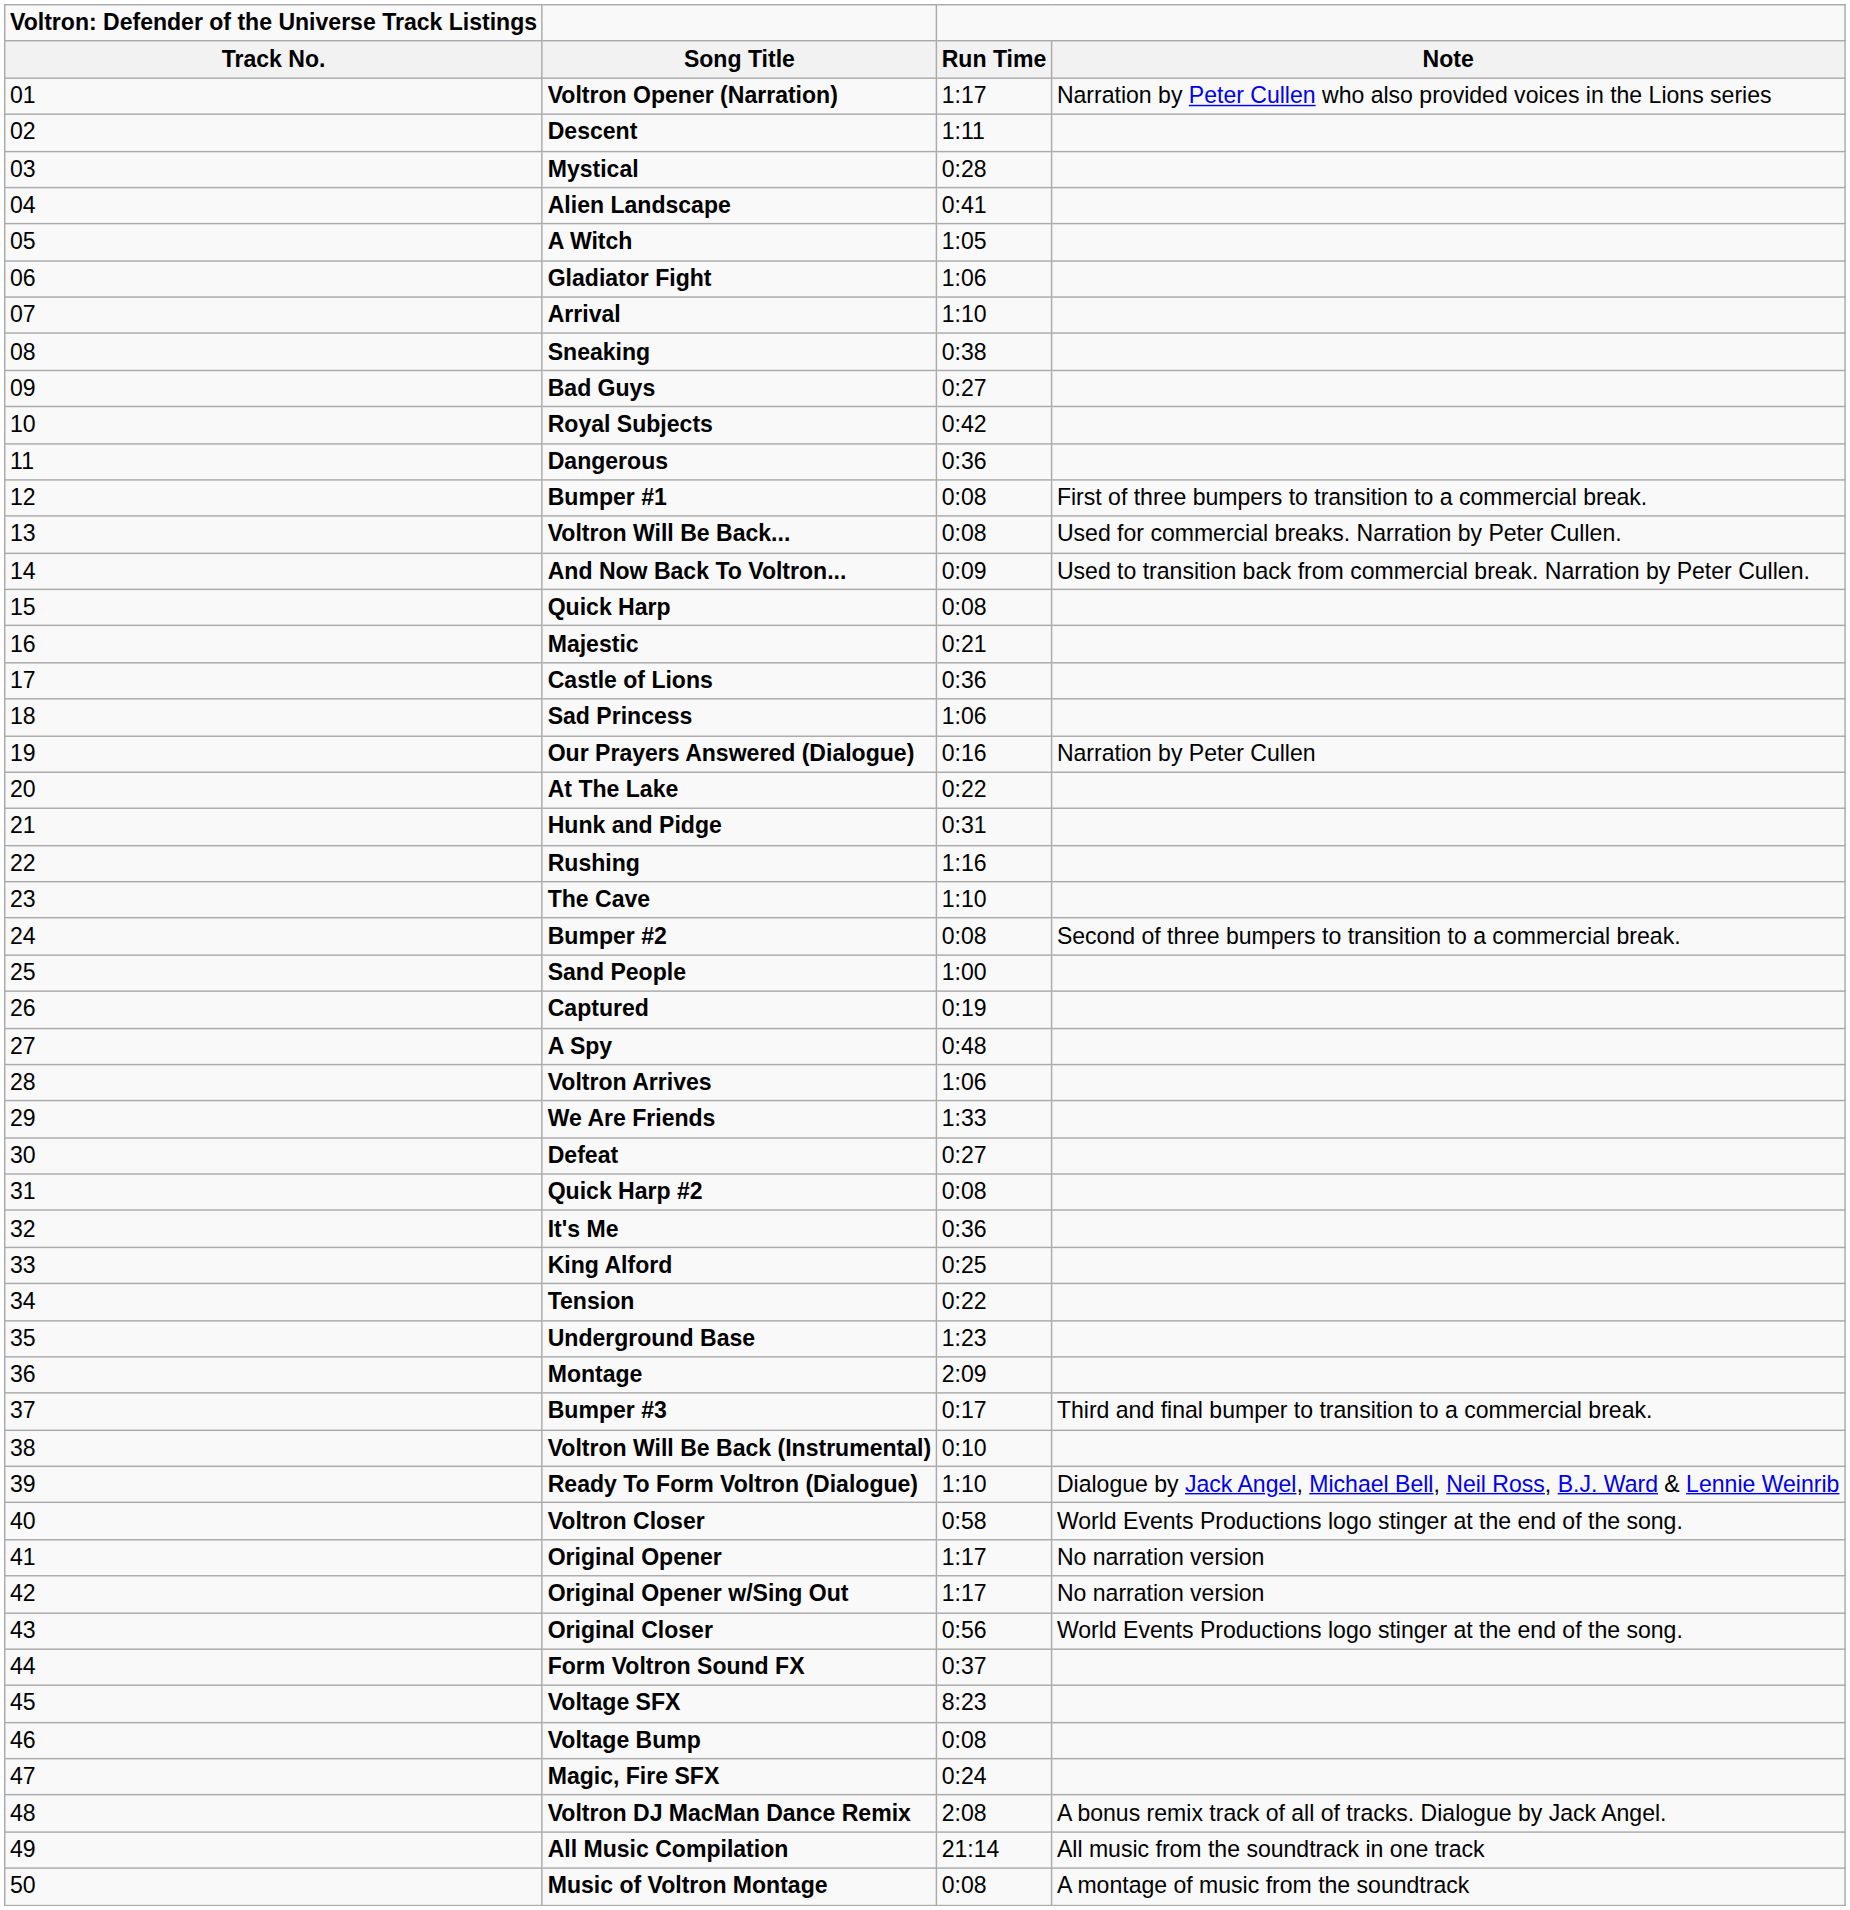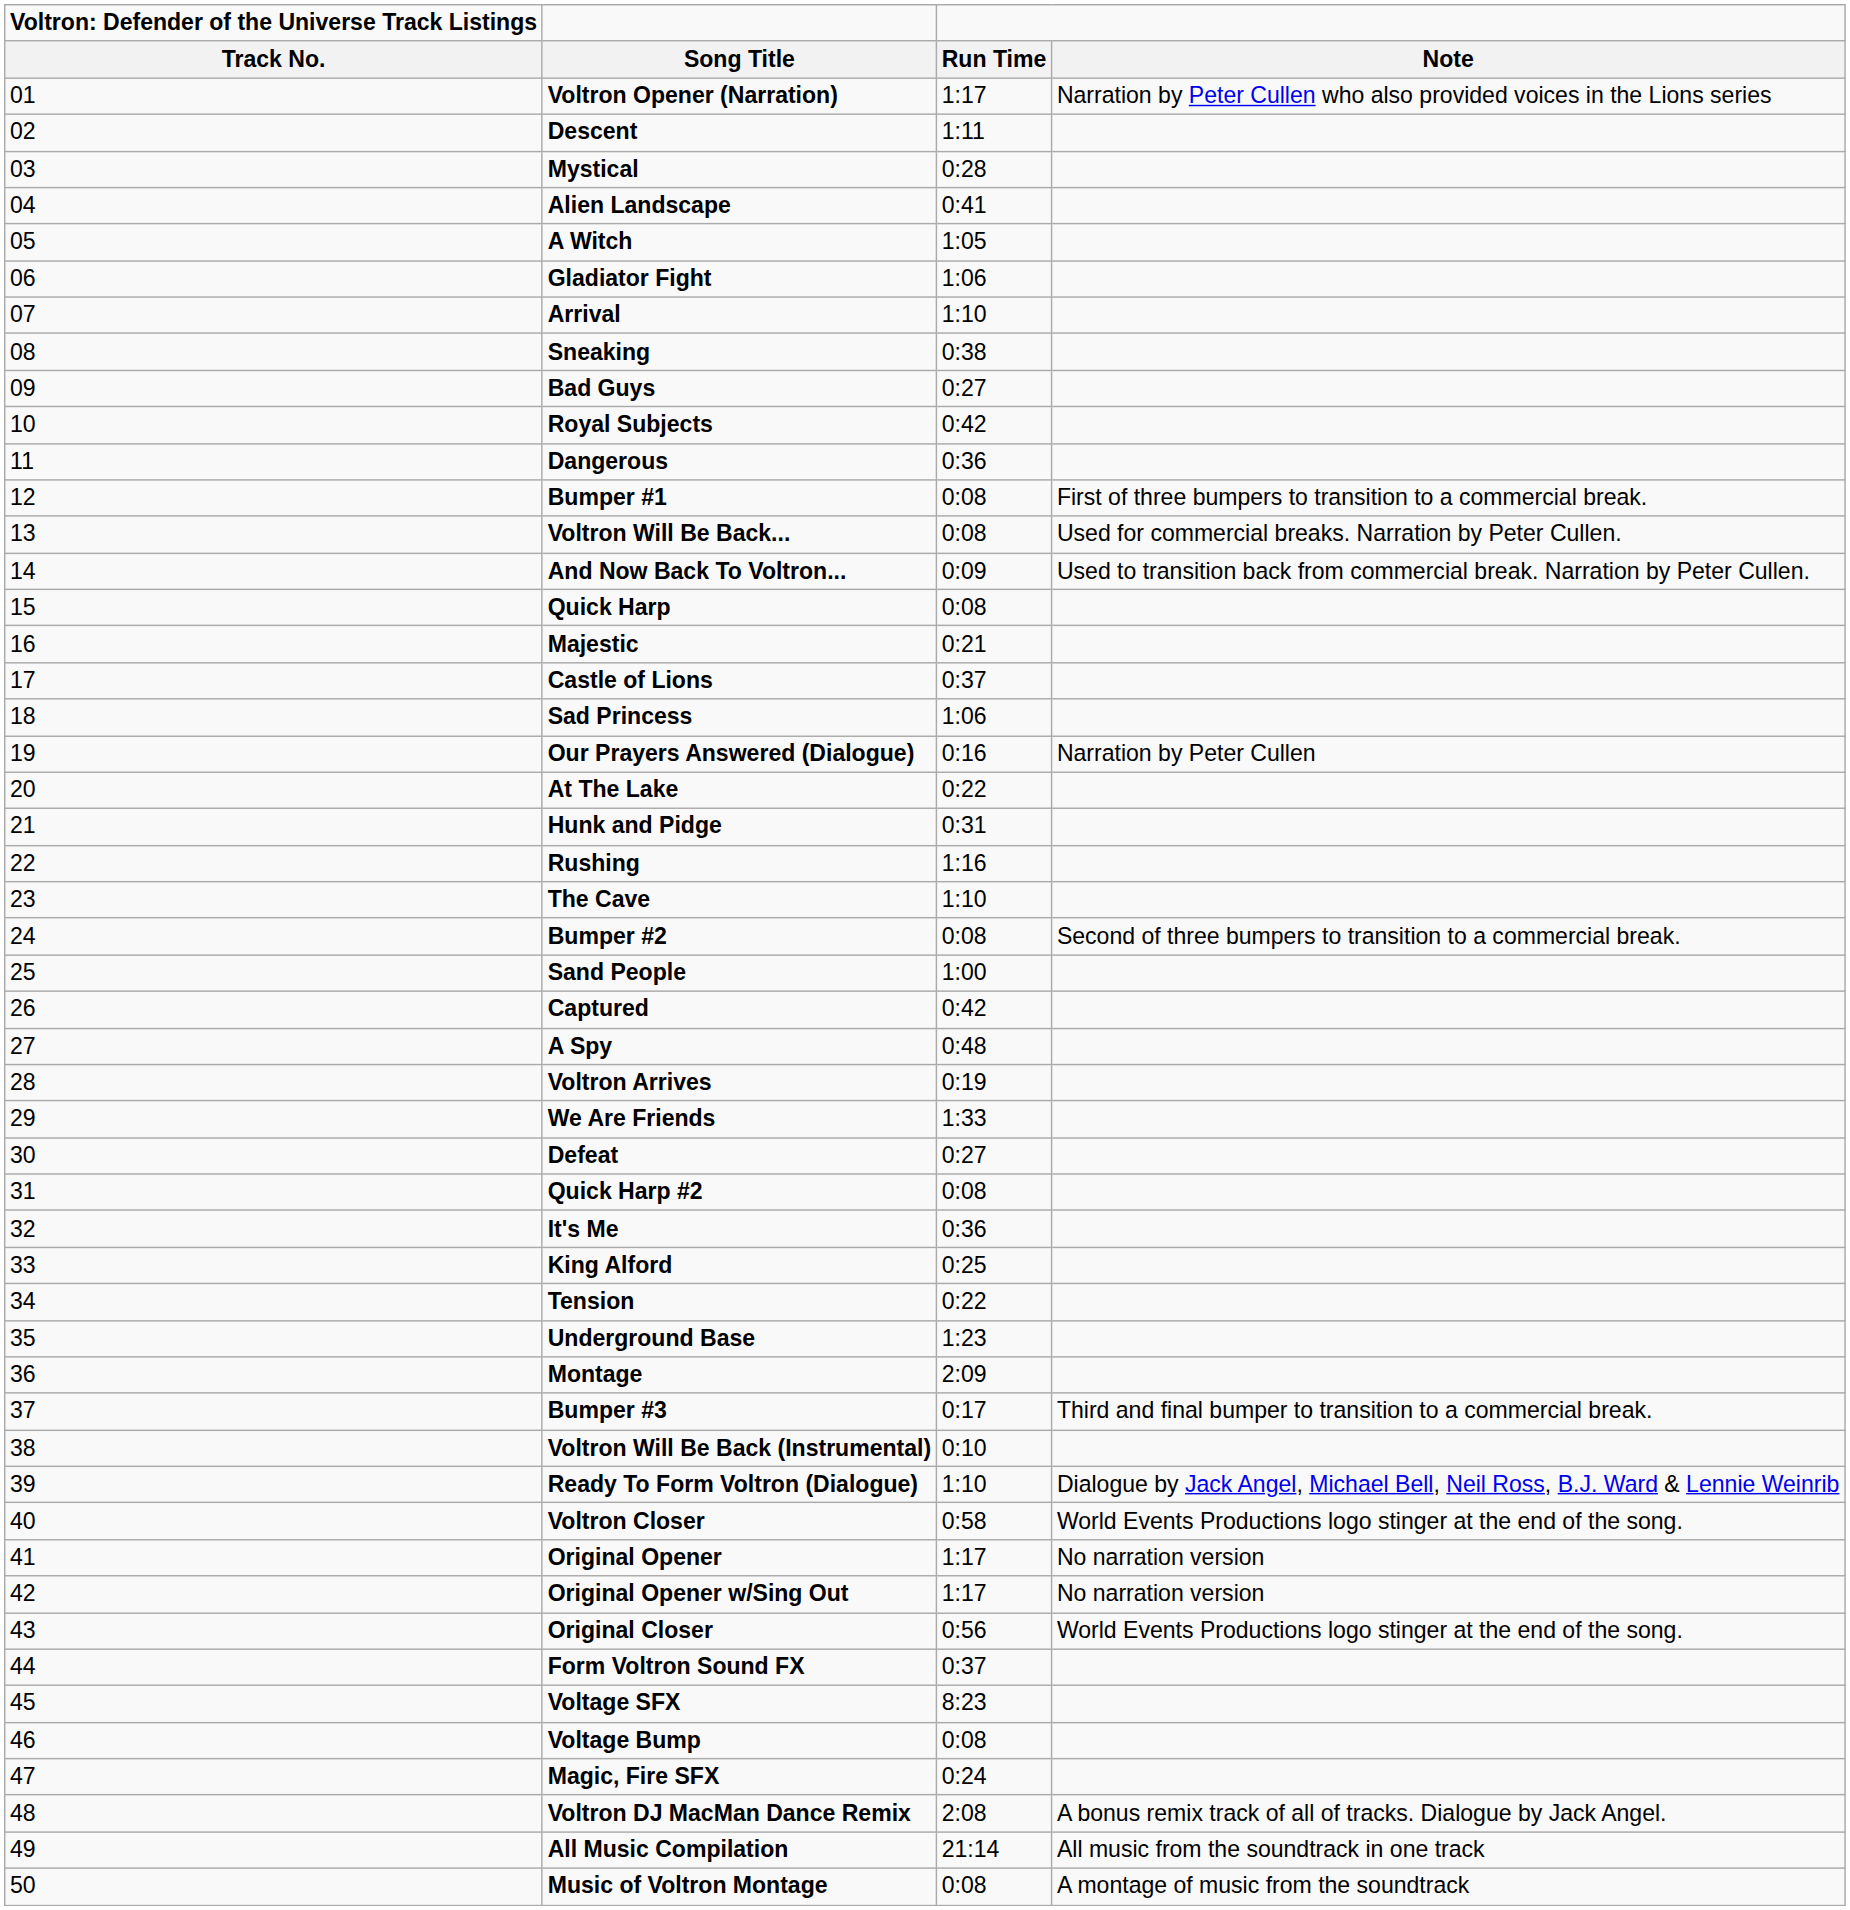 <table role="presentation" class="wikitable mw-collapsible mw-collapsed">
 <tr>
 <td><strong>Voltron: Defender of the Universe Track Listings</strong></td>
 <td border="2" cellpadding="4" cellspacing="0" style="margin: 1em 1em 1em 0; background: #f9f9f9; border: 1px #aaa solid; border-collapse: collapse"></td>
 </tr>
 <tr style="vertical-align: top; text-align: center;">
 <th>Track No.</th>
 <th>Song Title</th>
 <th>Run Time</th>
 <th>Note</th>
 </tr>
 <tr style="vertical-align: top; text-align: left;">
 <td>01</td>
 <td><strong>Voltron Opener (Narration)</strong></td>
 <td>1:17</td>
 <td>Narration by <a href='#'>Peter Cullen</a> who also provided voices in the Lions series</td>
 </tr>
 <tr>
 <td>02</td>
 <td><strong>Descent</strong></td>
 <td>1:11</td>
 <td></td>
 </tr>
 <tr>
 <td>03</td>
 <td><strong>Mystical</strong></td>
 <td>0:28</td>
 <td></td>
 </tr>
 <tr>
 <td>04</td>
 <td><strong>Alien Landscape</strong></td>
 <td>0:41</td>
 <td></td>
 </tr>
 <tr>
 <td>05</td>
 <td><strong>A Witch</strong></td>
 <td>1:05</td>
 <td></td>
 </tr>
 <tr>
 <td>06</td>
 <td><strong>Gladiator Fight</strong></td>
 <td>1:06</td>
 <td></td>
 </tr>
 <tr>
 <td>07</td>
 <td><strong>Arrival</strong></td>
 <td>1:10</td>
 <td></td>
 </tr>
 <tr>
 <td>08</td>
 <td><strong>Sneaking</strong></td>
 <td>0:38</td>
 <td></td>
 </tr>
 <tr>
 <td>09</td>
 <td><strong>Bad Guys</strong></td>
 <td>0:27</td>
 <td></td>
 </tr>
 <tr>
 <td>10</td>
 <td><strong>Royal Subjects</strong></td>
 <td>0:42</td>
 <td></td>
 </tr>
 <tr>
 <td>11</td>
 <td><strong>Dangerous</strong></td>
 <td>0:36</td>
 <td></td>
 </tr>
 <tr>
 <td>12</td>
 <td><strong>Bumper #1</strong></td>
 <td>0:08</td>
 <td>First of three bumpers to transition to a commercial break.</td>
 </tr>
 <tr>
 <td>13</td>
 <td><strong>Voltron Will Be Back...</strong></td>
 <td>0:08</td>
 <td>Used for commercial breaks. Narration by Peter Cullen.</td>
 </tr>
 <tr>
 <td>14</td>
 <td><strong>And Now Back To Voltron...</strong></td>
 <td>0:09</td>
 <td>Used to transition back from commercial break. Narration by Peter Cullen.</td>
 </tr>
 <tr>
 <td>15</td>
 <td><strong>Quick Harp</strong></td>
 <td>0:08</td>
 <td></td>
 </tr>
 <tr>
 <td>16</td>
 <td><strong>Majestic</strong></td>
 <td>0:21</td>
 <td></td>
 </tr>
 <tr>
 <td>17</td>
 <td><strong>Castle of Lions</strong></td>
-<td>0:36</td>
+<td>0:37</td>
 <td></td>
 </tr>
 <tr>
 <td>18</td>
 <td><strong>Sad Princess</strong></td>
 <td>1:06</td>
 <td></td>
 </tr>
 <tr>
 <td>19</td>
 <td><strong>Our Prayers Answered (Dialogue)</strong></td>
 <td>0:16</td>
 <td>Narration by Peter Cullen</td>
 </tr>
 <tr>
 <td>20</td>
 <td><strong>At The Lake</strong></td>
 <td>0:22</td>
 <td></td>
 </tr>
 <tr>
 <td>21</td>
 <td><strong>Hunk and Pidge</strong></td>
 <td>0:31</td>
 <td></td>
 </tr>
 <tr>
 <td>22</td>
 <td><strong>Rushing</strong></td>
 <td>1:16</td>
 <td></td>
 </tr>
 <tr>
 <td>23</td>
 <td><strong>The Cave</strong></td>
 <td>1:10</td>
 <td></td>
 </tr>
 <tr>
 <td>24</td>
 <td><strong>Bumper #2</strong></td>
 <td>0:08</td>
 <td>Second of three bumpers to transition to a commercial break.</td>
 </tr>
 <tr>
 <td>25</td>
 <td><strong>Sand People</strong></td>
 <td>1:00</td>
 <td></td>
 </tr>
 <tr>
 <td>26</td>
 <td><strong>Captured</strong></td>
-<td>0:19</td>
+<td>0:42</td>
 <td></td>
 </tr>
 <tr>
 <td>27</td>
 <td><strong>A Spy</strong></td>
 <td>0:48</td>
 <td></td>
 </tr>
 <tr>
 <td>28</td>
 <td><strong>Voltron Arrives</strong></td>
-<td>1:06</td>
+<td>0:19</td>
 <td></td>
 </tr>
 <tr>
 <td>29</td>
 <td><strong>We Are Friends</strong></td>
 <td>1:33</td>
 <td></td>
 </tr>
 <tr>
 <td>30</td>
 <td><strong>Defeat</strong></td>
 <td>0:27</td>
 <td></td>
 </tr>
 <tr>
 <td>31</td>
 <td><strong>Quick Harp #2</strong></td>
 <td>0:08</td>
 <td></td>
 </tr>
 <tr>
 <td>32</td>
 <td><strong>It's Me</strong></td>
 <td>0:36</td>
 <td></td>
 </tr>
 <tr>
 <td>33</td>
 <td><strong>King Alford</strong></td>
 <td>0:25</td>
 <td></td>
 </tr>
 <tr>
 <td>34</td>
 <td><strong>Tension</strong></td>
 <td>0:22</td>
 <td></td>
 </tr>
 <tr>
 <td>35</td>
 <td><strong>Underground Base</strong></td>
 <td>1:23</td>
 <td></td>
 </tr>
 <tr>
 <td>36</td>
 <td><strong>Montage</strong></td>
 <td>2:09</td>
 <td></td>
 </tr>
 <tr>
 <td>37</td>
 <td><strong>Bumper #3</strong></td>
 <td>0:17</td>
 <td>Third and final bumper to transition to a commercial break.</td>
 </tr>
 <tr>
 <td>38</td>
 <td><strong>Voltron Will Be Back (Instrumental)</strong></td>
 <td>0:10</td>
 <td></td>
 </tr>
 <tr>
 <td>39</td>
 <td><strong>Ready To Form Voltron (Dialogue)</strong></td>
 <td>1:10</td>
 <td>Dialogue by <a href='#'>Jack Angel</a>, <a href='#'>Michael Bell</a>, <a href='#'>Neil Ross</a>, <a href='#'>B.J. Ward</a> & <a href='#'>Lennie Weinrib</a></td>
 </tr>
 <tr>
 <td>40</td>
 <td><strong>Voltron Closer</strong></td>
 <td>0:58</td>
 <td>World Events Productions logo stinger at the end of the song.</td>
 </tr>
 <tr>
 <td>41</td>
 <td><strong>Original Opener</strong></td>
 <td>1:17</td>
 <td>No narration version</td>
 </tr>
 <tr>
 <td>42</td>
 <td><strong>Original Opener w/Sing Out</strong></td>
 <td>1:17</td>
 <td>No narration version</td>
 </tr>
 <tr>
 <td>43</td>
 <td><strong>Original Closer</strong></td>
 <td>0:56</td>
 <td>World Events Productions logo stinger at the end of the song.</td>
 </tr>
 <tr>
 <td>44</td>
 <td><strong>Form Voltron Sound FX</strong></td>
 <td>0:37</td>
 <td></td>
 </tr>
 <tr>
 <td>45</td>
 <td><strong>Voltage SFX</strong></td>
 <td>8:23</td>
 <td></td>
 </tr>
 <tr>
 <td>46</td>
 <td><strong>Voltage Bump</strong></td>
 <td>0:08</td>
 <td></td>
 </tr>
 <tr>
 <td>47</td>
 <td><strong>Magic, Fire SFX</strong></td>
 <td>0:24</td>
 <td></td>
 </tr>
 <tr>
 <td>48</td>
 <td><strong>Voltron DJ MacMan Dance Remix</strong></td>
 <td>2:08</td>
 <td>A bonus remix track of all of tracks. Dialogue by Jack Angel.</td>
 </tr>
 <tr>
 <td>49</td>
 <td><strong>All Music Compilation</strong></td>
 <td>21:14</td>
 <td>All music from the soundtrack in one track</td>
 </tr>
 <tr>
 <td>50</td>
 <td><strong>Music of Voltron Montage</strong></td>
 <td>0:08</td>
 <td>A montage of music from the soundtrack</td>
 </tr>
 </table>
